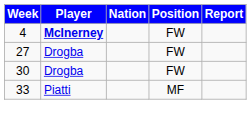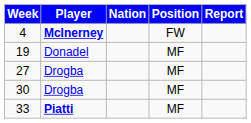 <table class="wikitable" style="font-size: 95%; text-align: center;">
 <tr>
 <th style="background:#0000FF; color:white; text-align:center;">Week</th>
 <th style="background:#0000FF; color:white; text-align:center;">Player</th>
 <th style="background:#0000FF; color:white; text-align:center;">Nation</th>
 <th style="background:#0000FF; color:white; text-align:center;">Position</th>
 <th style="background:#0000FF; color:white; text-align:center;">Report</th>
 </tr>
 <tr>
 <td>4</td>
 <td style="text-align:left;"><strong><a href='#'>McInerney</a></strong></td>
 <td style="text-align:left;"></td>
 <td>FW</td>
 <td> </td>
 </tr>
 <tr>
+<td>19</td>
+<td style="text-align:left;"><a href='#'>Donadel</a></td>
+<td style="text-align:left;"></td>
+<td>MF</td>
+<td> </td>
+</tr>
+<tr>
 <td>27</td>
 <td style="text-align:left;"><a href='#'>Drogba</a></td>
 <td style="text-align:left;"></td>
-<td>FW</td>
+<td>MF</td>
 <td> </td>
 </tr>
 <tr>
 <td>30</td>
 <td style="text-align:left;"><a href='#'>Drogba</a></td>
 <td style="text-align:left;"></td>
-<td>FW</td>
+<td>MF</td>
 <td></td>
 </tr>
 <tr>
 <td>33</td>
-<td style="text-align:left;"><a href='#'>Piatti</a></td>
+<td style="text-align:left;"><strong><a href='#'>Piatti</a></strong></td>
 <td style="text-align:left;"></td>
 <td>MF</td>
 <td></td>
 </tr>
 </table>
